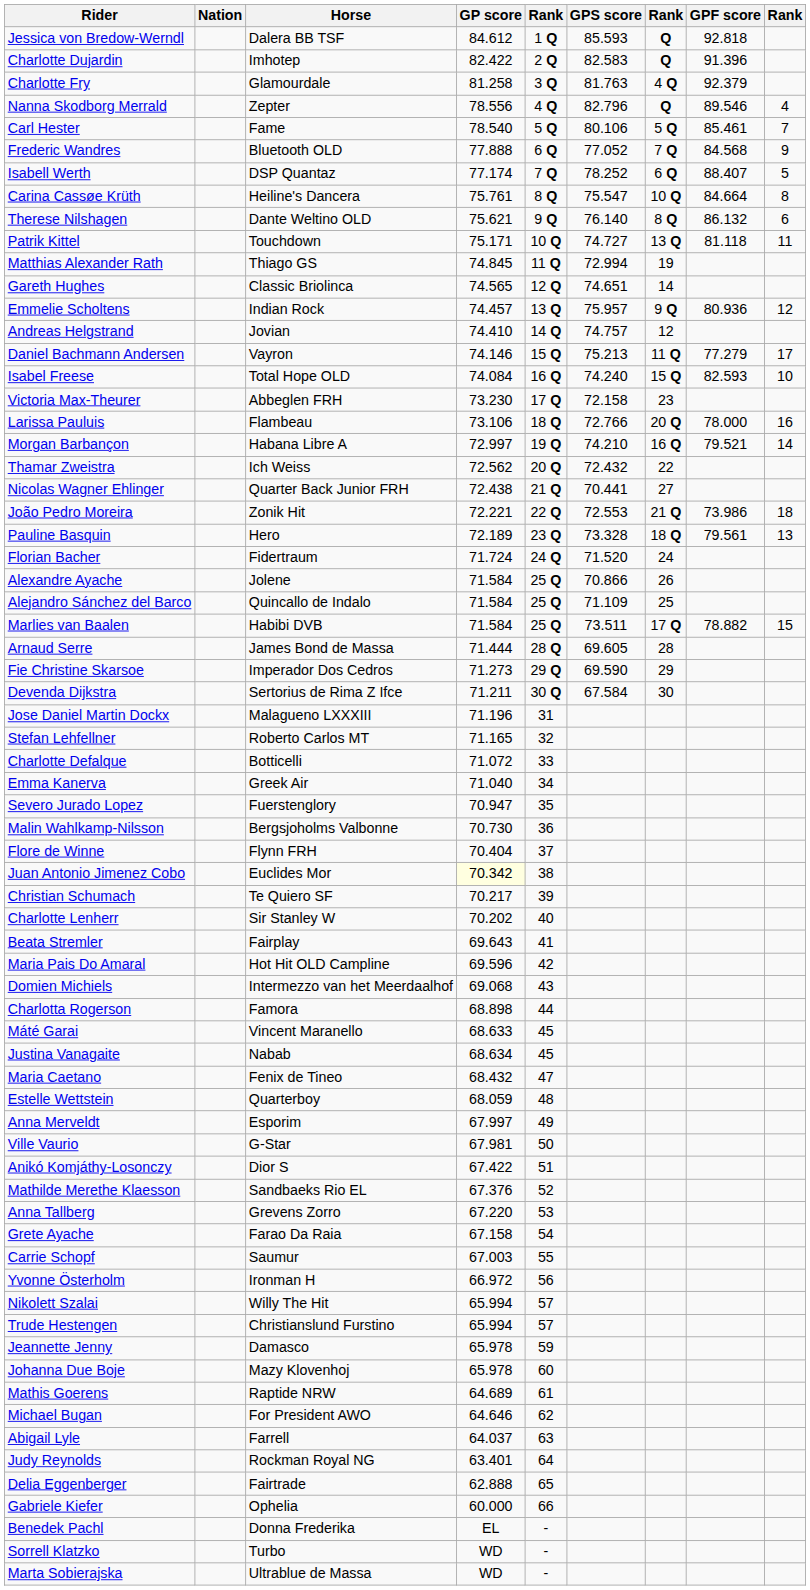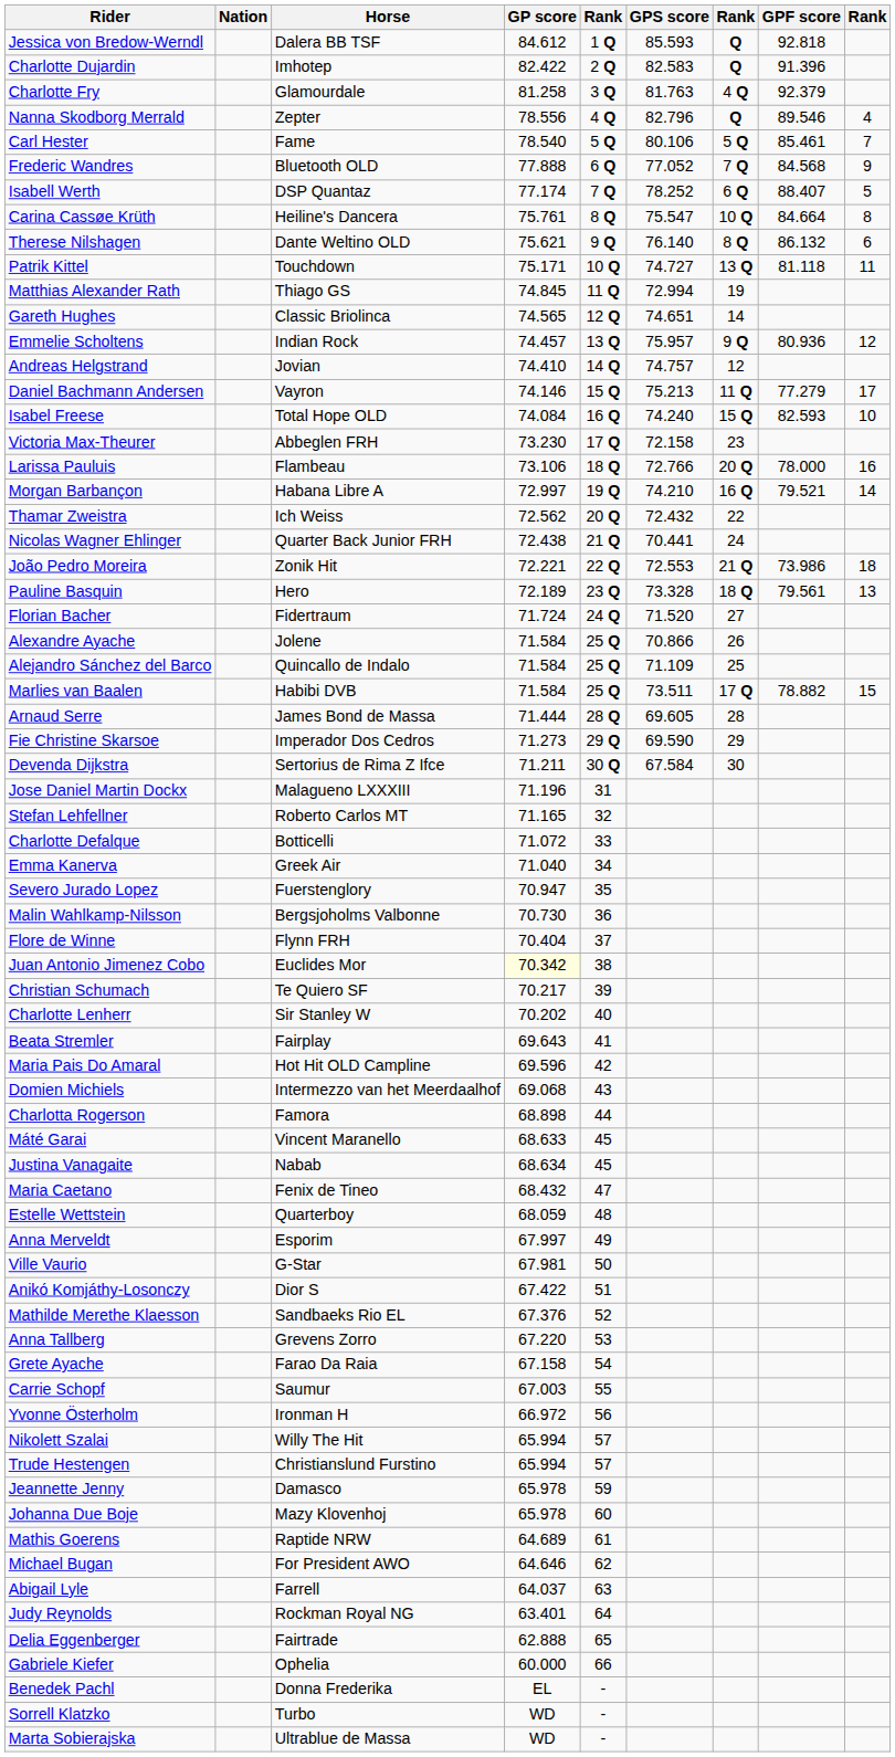 <table class="wikitable sortable" style="text-align:center">
 <tr>
 <th>Rider</th>
 <th>Nation</th>
 <th>Horse</th>
 <th>GP score</th>
 <th>Rank</th>
 <th>GPS score</th>
 <th>Rank</th>
 <th>GPF score</th>
 <th>Rank</th>
 </tr>
 <tr>
 <td align=left><a href='#'>Jessica von Bredow-Werndl</a></td>
 <td align=left></td>
 <td align=left>Dalera BB TSF</td>
 <td>84.612</td>
 <td>1 <strong>Q</strong></td>
 <td>85.593</td>
 <td> <strong>Q</strong></td>
 <td>92.818</td>
 <td></td>
 </tr>
 <tr>
 <td align=left><a href='#'>Charlotte Dujardin</a></td>
 <td align=left></td>
 <td align=left>Imhotep</td>
 <td>82.422</td>
 <td>2 <strong>Q</strong></td>
 <td>82.583</td>
 <td> <strong>Q</strong></td>
 <td>91.396</td>
 <td></td>
 </tr>
 <tr>
 <td align=left><a href='#'>Charlotte Fry</a></td>
 <td align=left></td>
 <td align=left>Glamourdale</td>
 <td>81.258</td>
 <td>3 <strong>Q</strong></td>
 <td>81.763</td>
 <td>4 <strong>Q</strong></td>
 <td>92.379</td>
 <td></td>
 </tr>
 <tr>
 <td align=left><a href='#'>Nanna Skodborg Merrald</a></td>
 <td align=left></td>
 <td align=left>Zepter</td>
 <td>78.556</td>
 <td>4 <strong>Q</strong></td>
 <td>82.796</td>
 <td> <strong>Q</strong></td>
 <td>89.546</td>
 <td>4</td>
 </tr>
 <tr>
 <td align=left><a href='#'>Carl Hester</a></td>
 <td align=left></td>
 <td align=left>Fame</td>
 <td>78.540</td>
 <td>5 <strong>Q</strong></td>
 <td>80.106</td>
 <td>5 <strong>Q</strong></td>
 <td>85.461</td>
 <td>7</td>
 </tr>
 <tr>
 <td align=left><a href='#'>Frederic Wandres</a></td>
 <td align=left></td>
 <td align=left>Bluetooth OLD</td>
 <td>77.888</td>
 <td>6 <strong>Q</strong></td>
 <td>77.052</td>
 <td>7 <strong>Q</strong></td>
 <td>84.568</td>
 <td>9</td>
 </tr>
 <tr>
 <td align=left><a href='#'>Isabell Werth</a></td>
 <td align=left></td>
 <td align=left>DSP Quantaz</td>
 <td>77.174</td>
 <td>7 <strong>Q</strong></td>
 <td>78.252</td>
 <td>6 <strong>Q</strong></td>
 <td>88.407</td>
 <td>5</td>
 </tr>
 <tr>
 <td align=left><a href='#'>Carina Cassøe Krüth</a></td>
 <td align=left></td>
 <td align=left>Heiline's Dancera</td>
 <td>75.761</td>
 <td>8 <strong>Q</strong></td>
 <td>75.547</td>
 <td>10 <strong>Q</strong></td>
 <td>84.664</td>
 <td>8</td>
 </tr>
 <tr>
 <td align=left><a href='#'>Therese Nilshagen</a></td>
 <td align=left></td>
 <td align=left>Dante Weltino OLD</td>
 <td>75.621</td>
 <td>9 <strong>Q</strong></td>
 <td>76.140</td>
 <td>8 <strong>Q</strong></td>
 <td>86.132</td>
 <td>6</td>
 </tr>
 <tr>
 <td align=left><a href='#'>Patrik Kittel</a></td>
 <td align=left></td>
 <td align=left>Touchdown</td>
 <td>75.171</td>
 <td>10 <strong>Q</strong></td>
 <td>74.727</td>
 <td>13 <strong>Q</strong></td>
 <td>81.118</td>
 <td>11</td>
 </tr>
 <tr>
 <td align=left><a href='#'>Matthias Alexander Rath</a></td>
 <td align=left></td>
 <td align=left>Thiago GS</td>
 <td>74.845</td>
 <td>11 <strong>Q</strong></td>
 <td>72.994</td>
 <td>19</td>
 <td></td>
 <td></td>
 </tr>
 <tr>
 <td align=left><a href='#'>Gareth Hughes</a></td>
 <td align=left></td>
 <td align=left>Classic Briolinca</td>
 <td>74.565</td>
 <td>12 <strong>Q</strong></td>
 <td>74.651</td>
 <td>14</td>
 <td></td>
 <td></td>
 </tr>
 <tr>
 <td align=left><a href='#'>Emmelie Scholtens</a></td>
 <td align=left></td>
 <td align=left>Indian Rock</td>
 <td>74.457</td>
 <td>13 <strong>Q</strong></td>
 <td>75.957</td>
 <td>9 <strong>Q</strong></td>
 <td>80.936</td>
 <td>12</td>
 </tr>
 <tr>
 <td align=left><a href='#'>Andreas Helgstrand</a></td>
 <td align=left></td>
 <td align=left>Jovian</td>
 <td>74.410</td>
 <td>14 <strong>Q</strong></td>
 <td>74.757</td>
 <td>12</td>
 <td></td>
 <td></td>
 </tr>
 <tr>
 <td align=left><a href='#'>Daniel Bachmann Andersen</a></td>
 <td align=left></td>
 <td align=left>Vayron</td>
 <td>74.146</td>
 <td>15 <strong>Q</strong></td>
 <td>75.213</td>
 <td>11 <strong>Q</strong></td>
 <td>77.279</td>
 <td>17</td>
 </tr>
 <tr>
 <td align=left><a href='#'>Isabel Freese</a></td>
 <td align=left></td>
 <td align=left>Total Hope OLD</td>
 <td>74.084</td>
 <td>16 <strong>Q</strong></td>
 <td>74.240</td>
 <td>15 <strong>Q</strong></td>
 <td>82.593</td>
 <td>10</td>
 </tr>
 <tr>
 <td align=left><a href='#'>Victoria Max-Theurer</a></td>
 <td align=left></td>
 <td align=left>Abbeglen FRH</td>
 <td>73.230</td>
 <td>17 <strong>Q</strong></td>
 <td>72.158</td>
 <td>23</td>
 <td></td>
 <td></td>
 </tr>
 <tr>
 <td align=left><a href='#'>Larissa Pauluis</a></td>
 <td align=left></td>
 <td align=left>Flambeau</td>
 <td>73.106</td>
 <td>18 <strong>Q</strong></td>
 <td>72.766</td>
 <td>20 <strong>Q</strong></td>
 <td>78.000</td>
 <td>16</td>
 </tr>
 <tr>
 <td align=left><a href='#'>Morgan Barbançon</a></td>
 <td align=left></td>
 <td align=left>Habana Libre A</td>
 <td>72.997</td>
 <td>19 <strong>Q</strong></td>
 <td>74.210</td>
 <td>16 <strong>Q</strong></td>
 <td>79.521</td>
 <td>14</td>
 </tr>
 <tr>
 <td align=left><a href='#'>Thamar Zweistra</a></td>
 <td align=left></td>
 <td align=left>Ich Weiss</td>
 <td>72.562</td>
 <td>20 <strong>Q</strong></td>
 <td>72.432</td>
 <td>22</td>
 <td></td>
 <td></td>
 </tr>
 <tr>
 <td align=left><a href='#'>Nicolas Wagner Ehlinger</a></td>
 <td align=left></td>
 <td align=left>Quarter Back Junior FRH</td>
 <td>72.438</td>
 <td>21 <strong>Q</strong></td>
 <td>70.441</td>
-<td>27</td>
+<td>24</td>
 <td></td>
 <td></td>
 </tr>
 <tr>
 <td align=left><a href='#'>João Pedro Moreira</a></td>
 <td align=left></td>
 <td align=left>Zonik Hit</td>
 <td>72.221</td>
 <td>22 <strong>Q</strong></td>
 <td>72.553</td>
 <td>21 <strong>Q</strong></td>
 <td>73.986</td>
 <td>18</td>
 </tr>
 <tr>
 <td align=left><a href='#'>Pauline Basquin</a></td>
 <td align=left></td>
 <td align=left>Hero</td>
 <td>72.189</td>
 <td>23 <strong>Q</strong></td>
 <td>73.328</td>
 <td>18 <strong>Q</strong></td>
 <td>79.561</td>
 <td>13</td>
 </tr>
 <tr>
 <td align=left><a href='#'>Florian Bacher</a></td>
 <td align=left></td>
 <td align=left>Fidertraum</td>
 <td>71.724</td>
 <td>24 <strong>Q</strong></td>
 <td>71.520</td>
-<td>24</td>
+<td>27</td>
 <td></td>
 <td></td>
 </tr>
 <tr>
 <td align=left><a href='#'>Alexandre Ayache</a></td>
 <td align=left></td>
 <td align=left>Jolene</td>
 <td>71.584</td>
 <td>25 <strong>Q</strong></td>
 <td>70.866</td>
 <td>26</td>
 <td></td>
 <td></td>
 </tr>
 <tr>
 <td align=left><a href='#'>Alejandro Sánchez del Barco</a></td>
 <td align=left></td>
 <td align=left>Quincallo de Indalo</td>
 <td>71.584</td>
 <td>25 <strong>Q</strong></td>
 <td>71.109</td>
 <td>25</td>
 <td></td>
 <td></td>
 </tr>
 <tr>
 <td align=left><a href='#'>Marlies van Baalen</a></td>
 <td align=left></td>
 <td align=left>Habibi DVB</td>
 <td>71.584</td>
 <td>25 <strong>Q</strong></td>
 <td>73.511</td>
 <td>17 <strong>Q</strong></td>
 <td>78.882</td>
 <td>15</td>
 </tr>
 <tr>
 <td align=left><a href='#'>Arnaud Serre</a></td>
 <td align=left></td>
 <td align=left>James Bond de Massa</td>
 <td>71.444</td>
 <td>28 <strong>Q</strong></td>
 <td>69.605</td>
 <td>28</td>
 <td></td>
 <td></td>
 </tr>
 <tr>
 <td align=left><a href='#'>Fie Christine Skarsoe</a></td>
 <td align=left></td>
 <td align=left>Imperador Dos Cedros</td>
 <td>71.273</td>
 <td>29 <strong>Q</strong></td>
 <td>69.590</td>
 <td>29</td>
 <td></td>
 <td></td>
 </tr>
 <tr>
 <td align=left><a href='#'>Devenda Dijkstra</a></td>
 <td align=left></td>
 <td align=left>Sertorius de Rima Z Ifce</td>
 <td>71.211</td>
 <td>30 <strong>Q</strong></td>
 <td>67.584</td>
 <td>30</td>
 <td></td>
 <td></td>
 </tr>
 <tr>
 <td align=left><a href='#'>Jose Daniel Martin Dockx</a></td>
 <td align=left></td>
 <td align=left>Malagueno LXXXIII</td>
 <td>71.196</td>
 <td>31</td>
 <td></td>
 <td></td>
 <td></td>
 <td></td>
 </tr>
 <tr>
 <td align=left><a href='#'>Stefan Lehfellner</a></td>
 <td align=left></td>
 <td align=left>Roberto Carlos MT</td>
 <td>71.165</td>
 <td>32</td>
 <td></td>
 <td></td>
 <td></td>
 <td></td>
 </tr>
 <tr>
 <td align=left><a href='#'>Charlotte Defalque</a></td>
 <td align=left></td>
 <td align=left>Botticelli</td>
 <td>71.072</td>
 <td>33</td>
 <td></td>
 <td></td>
 <td></td>
 <td></td>
 </tr>
 <tr>
 <td align=left><a href='#'>Emma Kanerva</a></td>
 <td align=left></td>
 <td align=left>Greek Air</td>
 <td>71.040</td>
 <td>34</td>
 <td></td>
 <td></td>
 <td></td>
 <td></td>
 </tr>
 <tr>
 <td align=left><a href='#'>Severo Jurado Lopez</a></td>
 <td align=left></td>
 <td align=left>Fuerstenglory</td>
 <td>70.947</td>
 <td>35</td>
 <td></td>
 <td></td>
 <td></td>
 <td></td>
 </tr>
 <tr>
 <td align=left><a href='#'>Malin Wahlkamp-Nilsson</a></td>
 <td align=left></td>
 <td align=left>Bergsjoholms Valbonne</td>
 <td>70.730</td>
 <td>36</td>
 <td></td>
 <td></td>
 <td></td>
 <td></td>
 </tr>
 <tr>
 <td align=left><a href='#'>Flore de Winne</a></td>
 <td align=left></td>
 <td align=left>Flynn FRH</td>
 <td>70.404</td>
 <td>37</td>
 <td></td>
 <td></td>
 <td></td>
 <td></td>
 </tr>
 <tr>
 <td align=left><a href='#'>Juan Antonio Jimenez Cobo</a></td>
 <td align=left></td>
 <td align=left>Euclides Mor</td>
 <td style="background: lightyellow;">70.342</td>
 <td>38</td>
 <td></td>
 <td></td>
 <td></td>
 <td></td>
 </tr>
 <tr>
 <td align=left><a href='#'>Christian Schumach</a></td>
 <td align=left></td>
 <td align=left>Te Quiero SF</td>
 <td>70.217</td>
 <td>39</td>
 <td></td>
 <td></td>
 <td></td>
 <td></td>
 </tr>
 <tr>
 <td align=left><a href='#'>Charlotte Lenherr</a></td>
 <td align=left></td>
 <td align=left>Sir Stanley W</td>
 <td>70.202</td>
 <td>40</td>
 <td></td>
 <td></td>
 <td></td>
 <td></td>
 </tr>
 <tr>
 <td align=left><a href='#'>Beata Stremler</a></td>
 <td align=left></td>
 <td align=left>Fairplay</td>
 <td>69.643</td>
 <td>41</td>
 <td></td>
 <td></td>
 <td></td>
 <td></td>
 </tr>
 <tr>
 <td align=left><a href='#'>Maria Pais Do Amaral</a></td>
 <td align=left></td>
 <td align=left>Hot Hit OLD Campline</td>
 <td>69.596</td>
 <td>42</td>
 <td></td>
 <td></td>
 <td></td>
 <td></td>
 </tr>
 <tr>
 <td align=left><a href='#'>Domien Michiels</a></td>
 <td align=left></td>
 <td align=left>Intermezzo van het Meerdaalhof</td>
 <td>69.068</td>
 <td>43</td>
 <td></td>
 <td></td>
 <td></td>
 <td></td>
 </tr>
 <tr>
 <td align=left><a href='#'>Charlotta Rogerson</a></td>
 <td align=left></td>
 <td align=left>Famora</td>
 <td>68.898</td>
 <td>44</td>
 <td></td>
 <td></td>
 <td></td>
 <td></td>
 </tr>
 <tr>
 <td align=left><a href='#'>Máté Garai</a></td>
 <td align=left></td>
 <td align=left>Vincent Maranello</td>
 <td>68.633</td>
 <td>45</td>
 <td></td>
 <td></td>
 <td></td>
 <td></td>
 </tr>
 <tr>
 <td align=left><a href='#'>Justina Vanagaite</a></td>
 <td align=left></td>
 <td align=left>Nabab</td>
 <td>68.634</td>
 <td>45</td>
 <td></td>
 <td></td>
 <td></td>
 <td></td>
 </tr>
 <tr>
 <td align=left><a href='#'>Maria Caetano</a></td>
 <td align=left></td>
 <td align=left>Fenix de Tineo</td>
 <td>68.432</td>
 <td>47</td>
 <td></td>
 <td></td>
 <td></td>
 <td></td>
 </tr>
 <tr>
 <td align=left><a href='#'>Estelle Wettstein</a></td>
 <td align=left></td>
 <td align=left>Quarterboy</td>
 <td>68.059</td>
 <td>48</td>
 <td></td>
 <td></td>
 <td></td>
 <td></td>
 </tr>
 <tr>
 <td align=left><a href='#'>Anna Merveldt</a></td>
 <td align=left></td>
 <td align=left>Esporim</td>
 <td>67.997</td>
 <td>49</td>
 <td></td>
 <td></td>
 <td></td>
 <td></td>
 </tr>
 <tr>
 <td align=left><a href='#'>Ville Vaurio</a></td>
 <td align=left></td>
 <td align=left>G-Star</td>
 <td>67.981</td>
 <td>50</td>
 <td></td>
 <td></td>
 <td></td>
 <td></td>
 </tr>
 <tr>
 <td align=left><a href='#'>Anikó Komjáthy-Losonczy</a></td>
 <td align=left></td>
 <td align=left>Dior S</td>
 <td>67.422</td>
 <td>51</td>
 <td></td>
 <td></td>
 <td></td>
 <td></td>
 </tr>
 <tr>
 <td align=left><a href='#'>Mathilde Merethe Klaesson</a></td>
 <td align=left></td>
 <td align=left>Sandbaeks Rio EL</td>
 <td>67.376</td>
 <td>52</td>
 <td></td>
 <td></td>
 <td></td>
 <td></td>
 </tr>
 <tr>
 <td align=left><a href='#'>Anna Tallberg</a></td>
 <td align=left></td>
 <td align=left>Grevens Zorro</td>
 <td>67.220</td>
 <td>53</td>
 <td></td>
 <td></td>
 <td></td>
 <td></td>
 </tr>
 <tr>
 <td align=left><a href='#'>Grete Ayache</a></td>
 <td align=left></td>
 <td align=left>Farao Da Raia</td>
 <td>67.158</td>
 <td>54</td>
 <td></td>
 <td></td>
 <td></td>
 <td></td>
 </tr>
 <tr>
 <td align=left><a href='#'>Carrie Schopf</a></td>
 <td align=left></td>
 <td align=left>Saumur</td>
 <td>67.003</td>
 <td>55</td>
 <td></td>
 <td></td>
 <td></td>
 <td></td>
 </tr>
 <tr>
 <td align=left><a href='#'>Yvonne Österholm</a></td>
 <td align=left></td>
 <td align=left>Ironman H</td>
 <td>66.972</td>
 <td>56</td>
 <td></td>
 <td></td>
 <td></td>
 <td></td>
 </tr>
 <tr>
 <td align=left><a href='#'>Nikolett Szalai</a></td>
 <td align=left></td>
 <td align=left>Willy The Hit</td>
 <td>65.994</td>
 <td>57</td>
 <td></td>
 <td></td>
 <td></td>
 <td></td>
 </tr>
 <tr>
 <td align=left><a href='#'>Trude Hestengen</a></td>
 <td align=left></td>
 <td align=left>Christianslund Furstino</td>
 <td>65.994</td>
 <td>57</td>
 <td></td>
 <td></td>
 <td></td>
 <td></td>
 </tr>
 <tr>
 <td align=left><a href='#'>Jeannette Jenny</a></td>
 <td align=left></td>
 <td align=left>Damasco</td>
 <td>65.978</td>
 <td>59</td>
 <td></td>
 <td></td>
 <td></td>
 <td></td>
 </tr>
 <tr>
 <td align=left><a href='#'>Johanna Due Boje</a></td>
 <td align=left></td>
 <td align=left>Mazy Klovenhoj</td>
 <td>65.978</td>
 <td>60</td>
 <td></td>
 <td></td>
 <td></td>
 <td></td>
 </tr>
 <tr>
 <td align=left><a href='#'>Mathis Goerens</a></td>
 <td align=left></td>
 <td align=left>Raptide NRW</td>
 <td>64.689</td>
 <td>61</td>
 <td></td>
 <td></td>
 <td></td>
 <td></td>
 </tr>
 <tr>
 <td align=left><a href='#'>Michael Bugan</a></td>
 <td align=left></td>
 <td align=left>For President AWO</td>
 <td>64.646</td>
 <td>62</td>
 <td></td>
 <td></td>
 <td></td>
 <td></td>
 </tr>
 <tr>
 <td align=left><a href='#'>Abigail Lyle</a></td>
 <td align=left></td>
 <td align=left>Farrell</td>
 <td>64.037</td>
 <td>63</td>
 <td></td>
 <td></td>
 <td></td>
 <td></td>
 </tr>
 <tr>
 <td align=left><a href='#'>Judy Reynolds</a></td>
 <td align=left></td>
 <td align=left>Rockman Royal NG</td>
 <td>63.401</td>
 <td>64</td>
 <td></td>
 <td></td>
 <td></td>
 <td></td>
 </tr>
 <tr>
 <td align=left><a href='#'>Delia Eggenberger</a></td>
 <td align=left></td>
 <td align=left>Fairtrade</td>
 <td>62.888</td>
 <td>65</td>
 <td></td>
 <td></td>
 <td></td>
 <td></td>
 </tr>
 <tr>
 <td align=left><a href='#'>Gabriele Kiefer</a></td>
 <td align=left></td>
 <td align=left>Ophelia</td>
 <td>60.000</td>
 <td>66</td>
 <td></td>
 <td></td>
 <td></td>
 <td></td>
 </tr>
 <tr>
 <td align=left><a href='#'>Benedek Pachl</a></td>
 <td align=left></td>
 <td align=left>Donna Frederika</td>
 <td>EL</td>
 <td>-</td>
 <td></td>
 <td></td>
 <td></td>
 <td></td>
 </tr>
 <tr>
 <td align=left><a href='#'>Sorrell Klatzko</a></td>
 <td align=left></td>
 <td align=left>Turbo</td>
 <td>WD</td>
 <td>-</td>
 <td></td>
 <td></td>
 <td></td>
 <td></td>
 </tr>
 <tr>
 <td align=left><a href='#'>Marta Sobierajska</a></td>
 <td align=left></td>
 <td align=left>Ultrablue de Massa</td>
 <td>WD</td>
 <td>-</td>
 <td></td>
 <td></td>
 <td></td>
 <td></td>
 </tr>
 </table>
